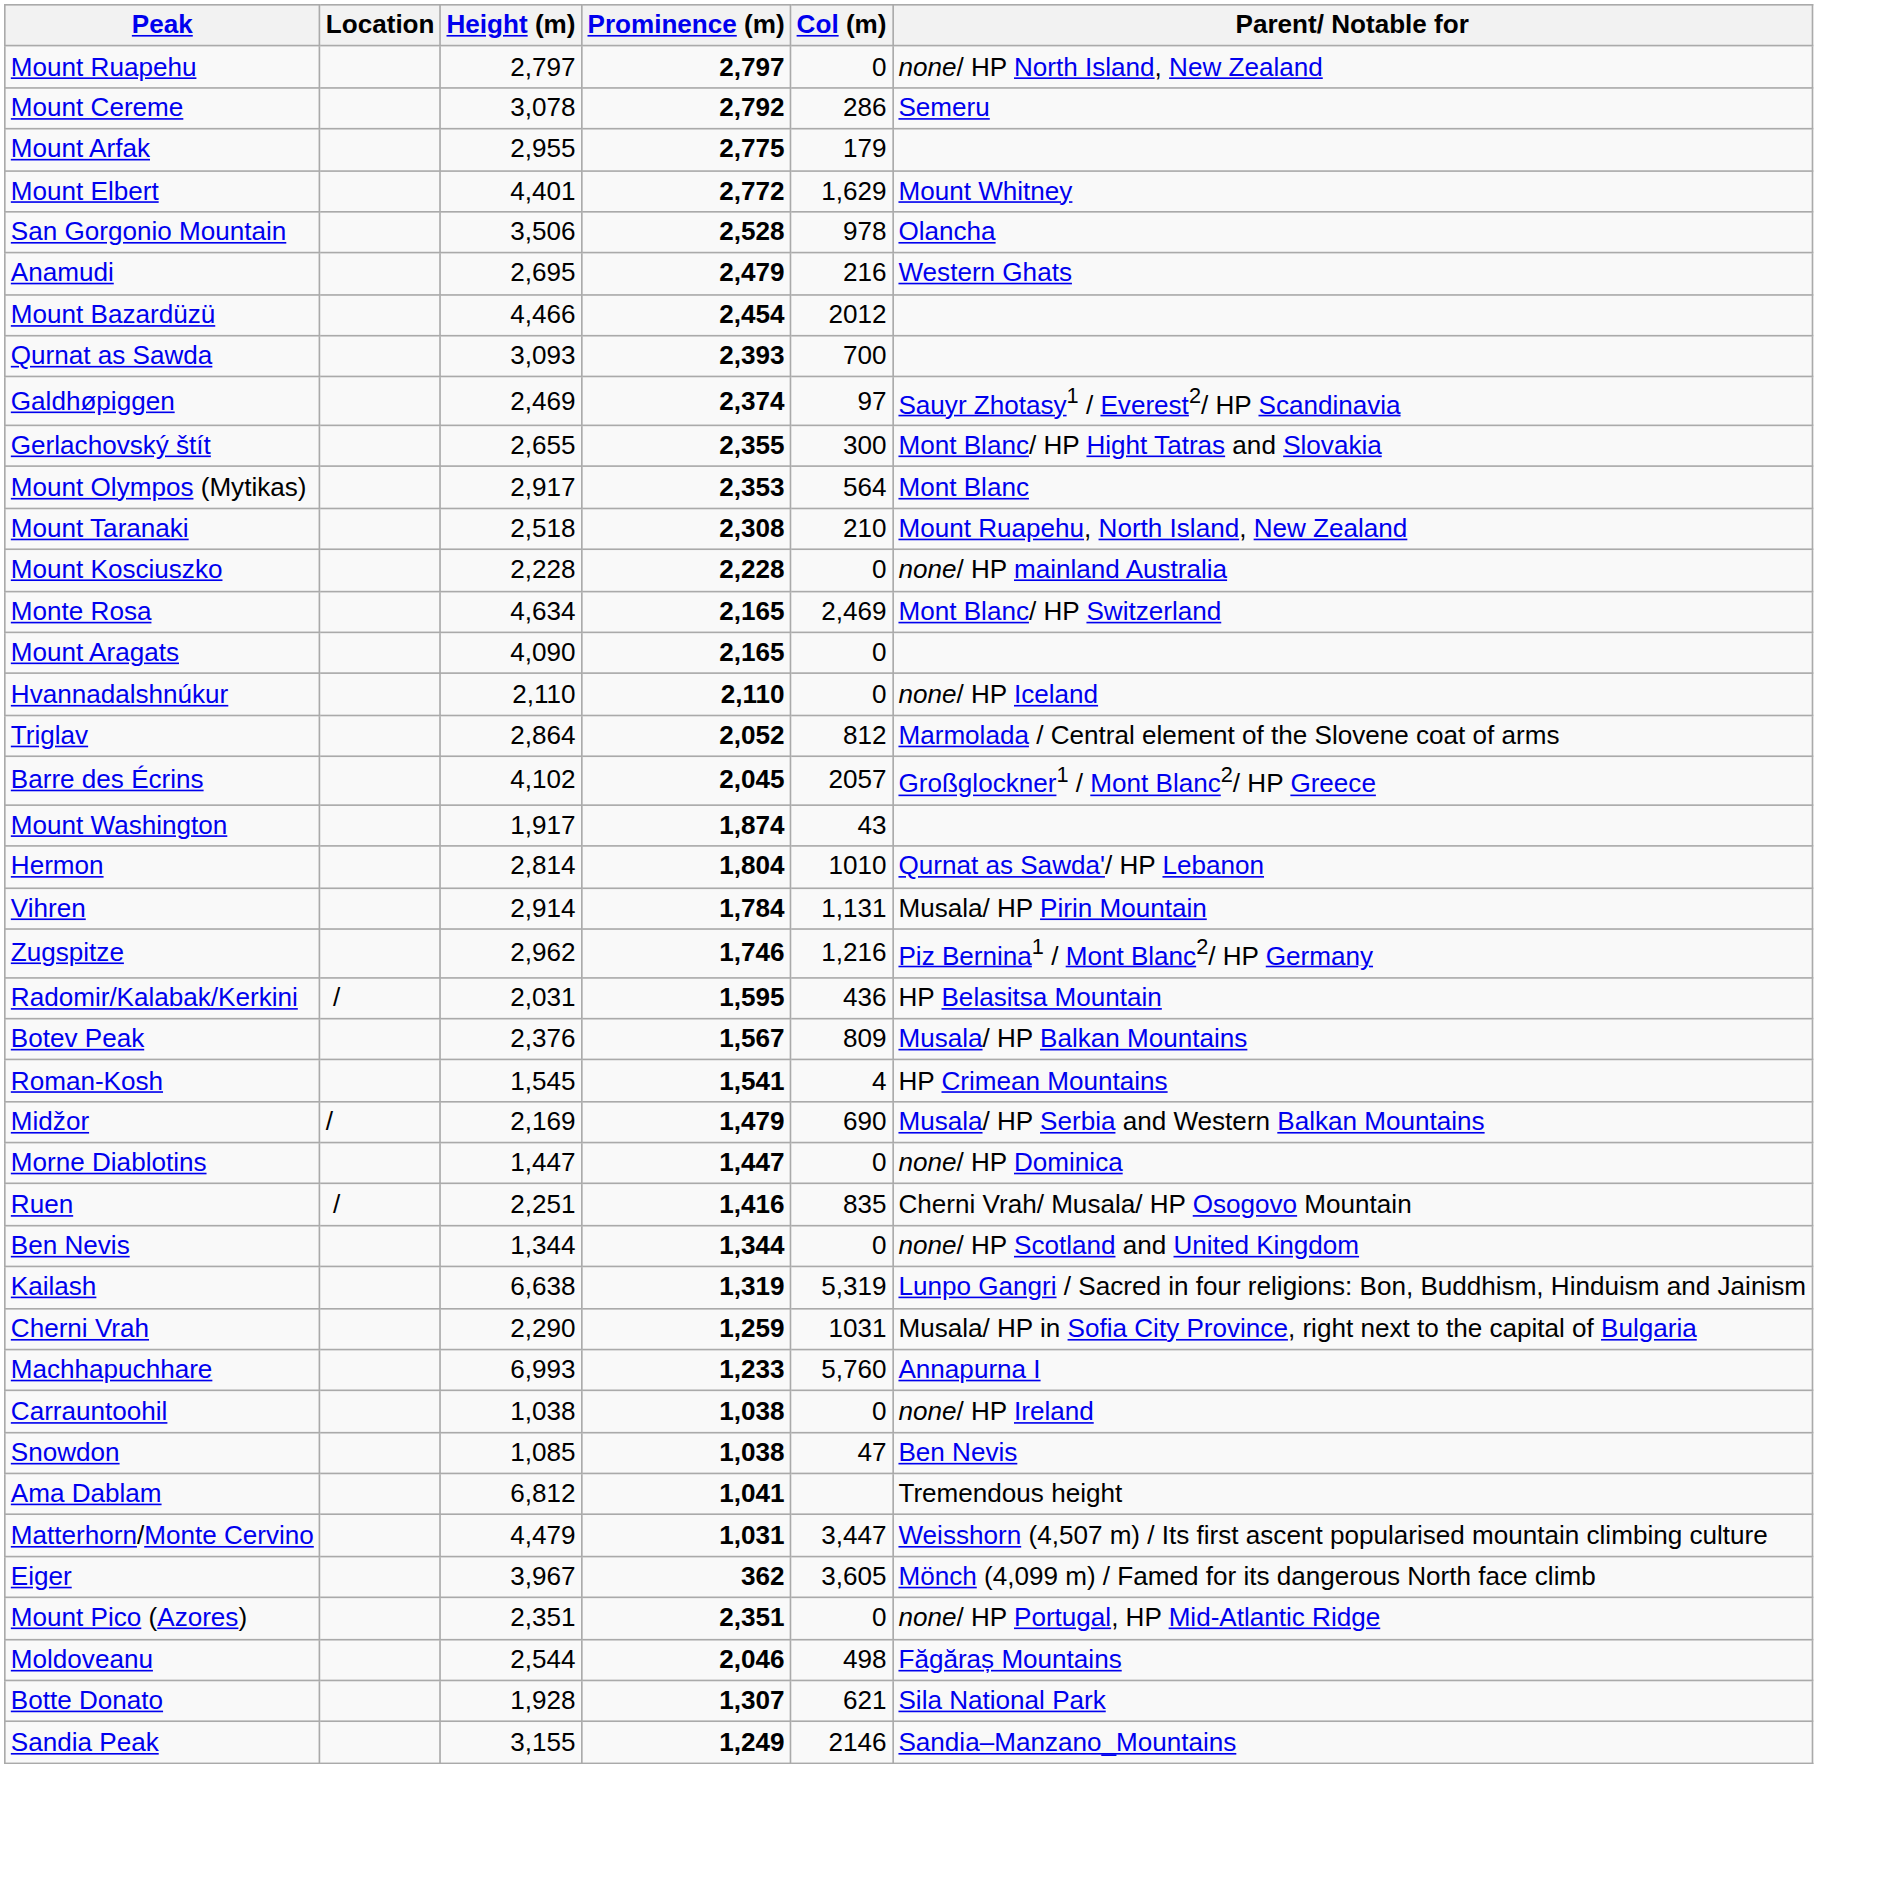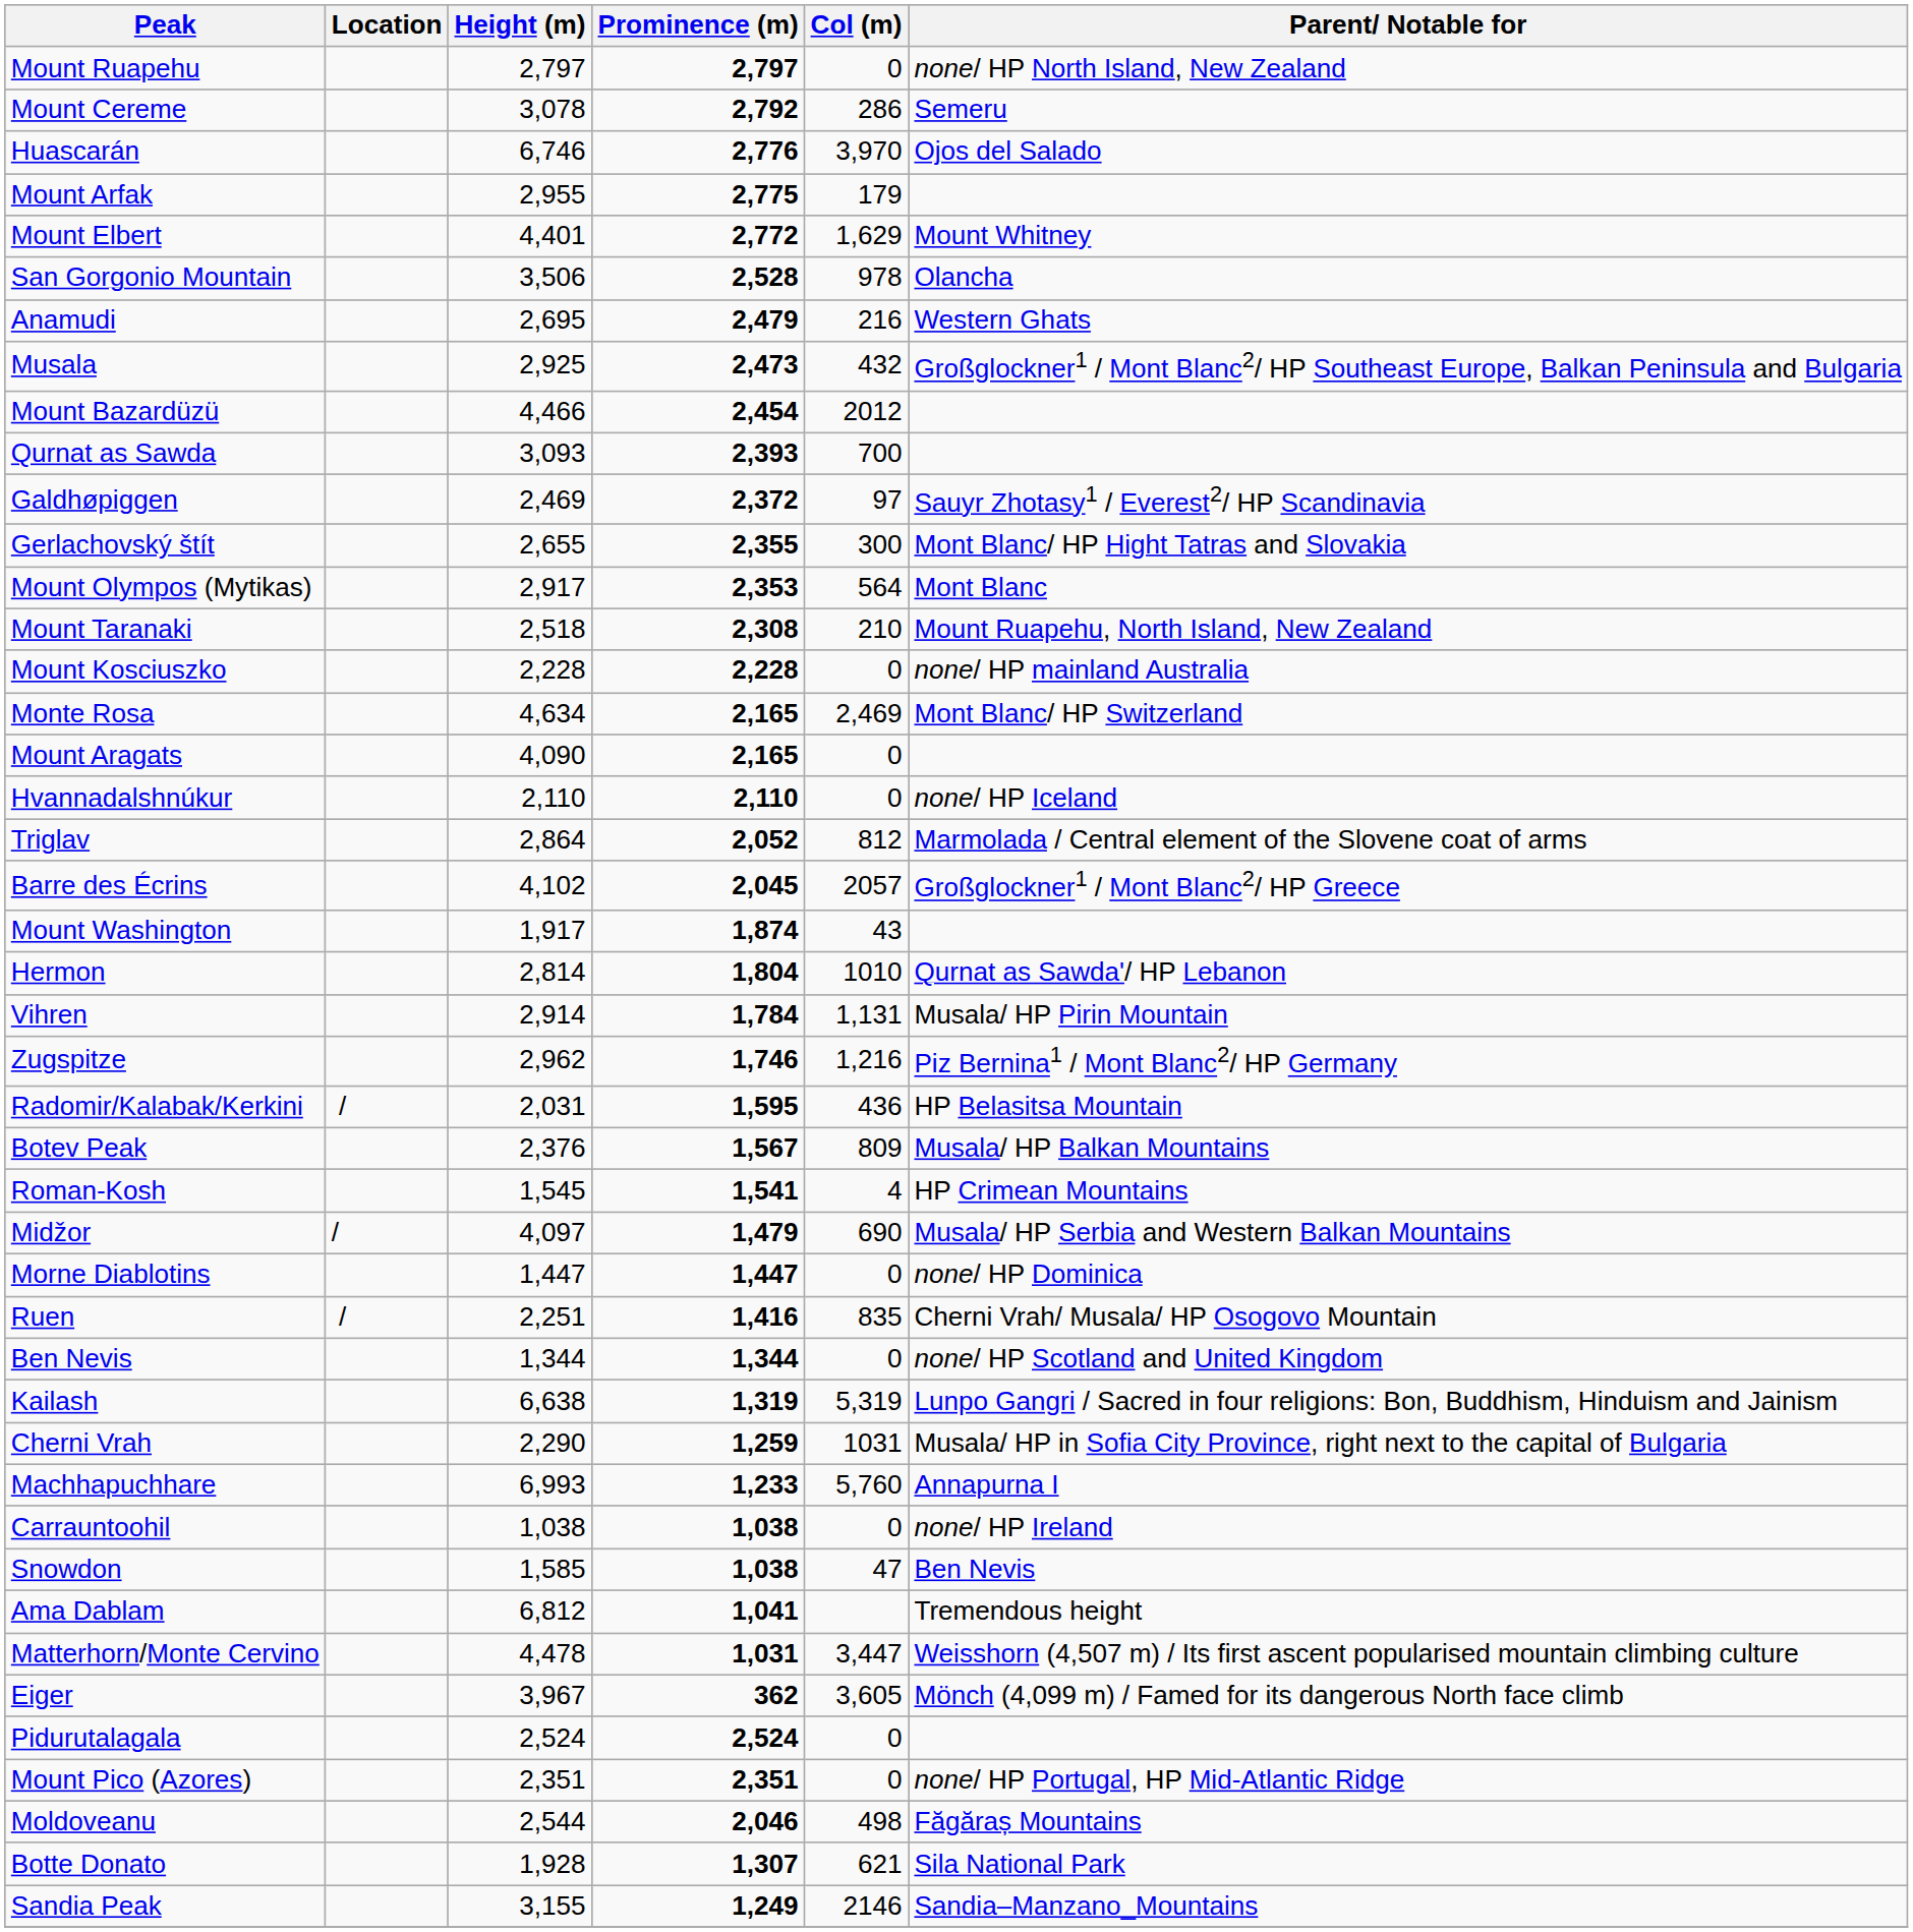 <table class="wikitable sortable">
 <tr>
 <th><a href='#'>Peak</a></th>
 <th>Location</th>
 <th><a href='#'>Height</a> (m)</th>
 <th><a href='#'>Prominence</a> (m)</th>
 <th><a href='#'>Col</a> (m)</th>
 <th>Parent/ Notable for</th>
 </tr>
 <tr>
 <td><a href='#'>Mount Ruapehu</a></td>
 <td></td>
 <td align=right>2,797</td>
 <td align=right><strong>2,797</strong></td>
 <td align=right>0</td>
 <td><em>none</em>/ HP <a href='#'>North Island</a>, <a href='#'>New Zealand</a></td>
 </tr>
 <tr>
 <td><a href='#'>Mount Cereme</a></td>
 <td></td>
 <td align=right>3,078</td>
 <td align=right><strong>2,792</strong></td>
 <td align=right>286</td>
 <td><a href='#'>Semeru</a></td>
+</tr>
+<tr>
+<td><a href='#'>Huascarán</a></td>
+<td></td>
+<td align=right>6,746 </td>
+<td align=right><strong>2,776</strong> </td>
+<td align=right>3,970</td>
+<td><a href='#'>Ojos del Salado</a></td>
 </tr>
 <tr>
 <td><a href='#'>Mount Arfak</a></td>
 <td></td>
 <td align=right>2,955</td>
 <td align=right><strong>2,775</strong></td>
 <td align=right>179</td>
 <td></td>
 </tr>
 <tr>
 <td><a href='#'>Mount Elbert</a></td>
 <td></td>
 <td align=right>4,401</td>
 <td align=right><strong>2,772</strong></td>
 <td align=right>1,629</td>
 <td><a href='#'>Mount Whitney</a></td>
 </tr>
 <tr>
 <td><a href='#'>San Gorgonio Mountain</a></td>
 <td></td>
 <td align=right>3,506</td>
 <td align=right><strong>2,528</strong></td>
 <td align=right>978</td>
 <td><a href='#'>Olancha</a></td>
 </tr>
 <tr>
 <td><a href='#'>Anamudi</a></td>
 <td></td>
 <td align=right>2,695</td>
 <td align=right><strong>2,479</strong></td>
 <td align=right>216</td>
 <td><a href='#'>Western Ghats</a></td>
 </tr>
 <tr>
+<td><a href='#'>Musala</a></td>
+<td></td>
+<td align=right>2,925</td>
+<td align=right><strong>2,473</strong></td>
+<td align=right>432</td>
+<td><a href='#'>Großglockner</a><sup>1</sup> / <a href='#'>Mont Blanc</a><sup>2</sup>/ HP <a href='#'>Southeast Europe</a>, <a href='#'>Balkan Peninsula</a> and <a href='#'>Bulgaria</a></td>
+</tr>
+<tr>
 <td><a href='#'>Mount Bazardüzü</a></td>
 <td><br></td>
 <td align=right>4,466</td>
 <td align=right><strong>2,454</strong></td>
 <td align=right>2012</td>
 <td></td>
 </tr>
 <tr>
 <td><a href='#'>Qurnat as Sawda</a></td>
 <td></td>
 <td align=right>3,093</td>
 <td align=right><strong>2,393</strong></td>
 <td align=right>700</td>
 <td></td>
 </tr>
 <tr>
 <td><a href='#'>Galdhøpiggen</a></td>
 <td></td>
 <td align=right>2,469</td>
-<td align=right><strong>2,374</strong></td>
+<td align=right><strong>2,372</strong></td>
 <td align=right>97</td>
 <td><a href='#'>Sauyr Zhotasy</a><sup>1</sup> / <a href='#'>Everest</a><sup>2</sup>/ HP <a href='#'>Scandinavia</a></td>
 </tr>
 <tr>
 <td><a href='#'>Gerlachovský štít</a></td>
 <td></td>
 <td align=right>2,655</td>
 <td align=right><strong>2,355</strong></td>
 <td align=right>300</td>
 <td><a href='#'>Mont Blanc</a>/ HP <a href='#'>Hight Tatras</a> and <a href='#'>Slovakia</a></td>
 </tr>
 <tr>
 <td><a href='#'>Mount Olympos</a> (Mytikas)</td>
 <td></td>
 <td align=right>2,917</td>
 <td align=right><strong>2,353</strong></td>
 <td align=right>564</td>
 <td><a href='#'>Mont Blanc</a></td>
 </tr>
 <tr>
 <td><a href='#'>Mount Taranaki</a></td>
 <td></td>
 <td align=right>2,518</td>
 <td align=right><strong>2,308</strong></td>
 <td align=right>210</td>
 <td><a href='#'>Mount Ruapehu</a>, <a href='#'>North Island</a>, <a href='#'>New Zealand</a></td>
 </tr>
 <tr>
 <td><a href='#'>Mount Kosciuszko</a></td>
 <td></td>
 <td align=right>2,228</td>
 <td align=right><strong>2,228</strong></td>
 <td align=right>0</td>
 <td><em>none</em>/ HP <a href='#'>mainland Australia</a></td>
 </tr>
 <tr>
 <td><a href='#'>Monte Rosa</a></td>
 <td> </td>
 <td align=right>4,634</td>
 <td align=right><strong>2,165</strong></td>
 <td align=right>2,469</td>
 <td><a href='#'>Mont Blanc</a>/ HP <a href='#'>Switzerland</a></td>
 </tr>
 <tr>
 <td><a href='#'>Mount Aragats</a></td>
 <td></td>
 <td align=right>4,090</td>
 <td align=right><strong>2,165</strong></td>
 <td align=right>0</td>
 <td></td>
 </tr>
 <tr>
 <td><a href='#'>Hvannadalshnúkur</a></td>
 <td></td>
 <td align=right>2,110</td>
 <td align=right><strong>2,110</strong></td>
 <td align=right>0</td>
 <td><em>none</em>/ HP <a href='#'>Iceland</a></td>
 </tr>
 <tr>
 <td><a href='#'>Triglav</a></td>
 <td></td>
 <td align=right>2,864</td>
 <td align=right><strong>2,052</strong></td>
 <td align=right>812</td>
 <td><a href='#'>Marmolada</a> / Central element of the Slovene coat of arms</td>
 </tr>
 <tr>
 <td><a href='#'>Barre des Écrins</a></td>
 <td></td>
 <td align=right>4,102</td>
 <td align=right><strong>2,045</strong></td>
 <td align=right>2057</td>
 <td><a href='#'>Großglockner</a><sup>1</sup> / <a href='#'>Mont Blanc</a><sup>2</sup>/ HP <a href='#'>Greece</a></td>
 </tr>
 <tr>
 <td><a href='#'>Mount Washington</a></td>
 <td></td>
 <td align=right>1,917</td>
 <td align=right><strong>1,874</strong></td>
 <td align=right>43</td>
 <td></td>
 </tr>
 <tr>
 <td><a href='#'>Hermon</a></td>
 <td> <br></td>
 <td align=right>2,814</td>
 <td align=right><strong>1,804</strong></td>
 <td align=right>1010</td>
 <td><a href='#'>Qurnat as Sawda'</a>/ HP <a href='#'>Lebanon</a></td>
 </tr>
 <tr>
 <td><a href='#'>Vihren</a></td>
 <td></td>
 <td align=right>2,914</td>
 <td align=right><strong>1,784</strong></td>
 <td align=right>1,131</td>
 <td>Musala/ HP <a href='#'>Pirin Mountain</a></td>
 </tr>
 <tr>
 <td><a href='#'>Zugspitze</a></td>
 <td> </td>
 <td align=right>2,962</td>
 <td align=right><strong>1,746</strong></td>
 <td align=right>1,216</td>
 <td><a href='#'>Piz Bernina</a><sup>1</sup> / <a href='#'>Mont Blanc</a><sup>2</sup>/ HP <a href='#'>Germany</a></td>
 </tr>
 <tr>
 <td><a href='#'>Radomir/Kalabak/Kerkini</a></td>
 <td> / </td>
 <td align=right>2,031</td>
 <td align=right><strong>1,595</strong></td>
 <td align=right>436</td>
 <td>HP <a href='#'>Belasitsa Mountain</a></td>
 </tr>
 <tr>
 <td><a href='#'>Botev Peak</a></td>
 <td></td>
 <td align=right>2,376</td>
 <td align=right><strong>1,567</strong></td>
 <td align=right>809</td>
 <td><a href='#'>Musala</a>/ HP <a href='#'>Balkan Mountains</a></td>
 </tr>
 <tr>
 <td><a href='#'>Roman-Kosh</a></td>
 <td></td>
 <td align=right>1,545</td>
 <td align=right><strong>1,541</strong></td>
 <td align=right>4</td>
 <td>HP <a href='#'>Crimean Mountains</a></td>
 </tr>
 <tr>
 <td><a href='#'>Midžor</a></td>
 <td>/</td>
-<td align=right>2,169</td>
+<td align=right>4,097</td>
 <td align=right><strong>1,479</strong></td>
 <td align=right>690</td>
 <td><a href='#'>Musala</a>/ HP <a href='#'>Serbia</a> and Western <a href='#'>Balkan Mountains</a></td>
 </tr>
 <tr>
 <td><a href='#'>Morne Diablotins</a></td>
 <td></td>
 <td align=right>1,447</td>
 <td align=right><strong>1,447</strong></td>
 <td align=right>0</td>
 <td><em>none</em>/ HP <a href='#'>Dominica</a></td>
 </tr>
 <tr>
 <td><a href='#'>Ruen</a></td>
 <td> / </td>
 <td align=right>2,251</td>
 <td align=right><strong>1,416</strong></td>
 <td align=right>835</td>
 <td>Cherni Vrah/ Musala/ HP <a href='#'>Osogovo</a> Mountain</td>
 </tr>
 <tr>
 <td><a href='#'>Ben Nevis</a></td>
 <td></td>
 <td align=right>1,344</td>
 <td align=right><strong>1,344</strong></td>
 <td align=right>0</td>
 <td><em>none</em>/ HP <a href='#'>Scotland</a> and <a href='#'>United Kingdom</a></td>
 </tr>
 <tr>
 <td><a href='#'>Kailash</a></td>
 <td></td>
 <td align=right>6,638</td>
 <td align=right><strong>1,319</strong></td>
 <td align=right>5,319</td>
 <td><a href='#'>Lunpo Gangri</a> / Sacred in four religions: Bon, Buddhism, Hinduism and Jainism</td>
 </tr>
 <tr>
 <td><a href='#'>Cherni Vrah</a></td>
 <td></td>
 <td align=right>2,290</td>
 <td align=right><strong>1,259</strong></td>
 <td align=right>1031</td>
 <td>Musala/ HP in <a href='#'>Sofia City Province</a>, right next to the capital of <a href='#'>Bulgaria</a></td>
 </tr>
 <tr>
 <td><a href='#'>Machhapuchhare</a></td>
 <td></td>
 <td align=right>6,993</td>
 <td align=right><strong>1,233</strong></td>
 <td align=right>5,760</td>
 <td><a href='#'>Annapurna I</a></td>
 </tr>
 <tr>
 <td><a href='#'>Carrauntoohil</a></td>
 <td></td>
 <td align=right>1,038</td>
 <td align=right><strong>1,038</strong></td>
 <td align=right>0</td>
 <td><em>none</em>/ HP <a href='#'>Ireland</a></td>
 </tr>
 <tr>
 <td><a href='#'>Snowdon</a></td>
 <td></td>
-<td align=right>1,085</td>
+<td align=right>1,585</td>
 <td align=right><strong>1,038</strong></td>
 <td align=right>47</td>
 <td><a href='#'>Ben Nevis</a></td>
 </tr>
 <tr>
 <td><a href='#'>Ama Dablam</a></td>
 <td></td>
 <td align=right>6,812</td>
 <td align=right><strong>1,041</strong></td>
 <td align=right></td>
 <td>Tremendous height</td>
 </tr>
 <tr>
 <td><a href='#'>Matterhorn</a>/<a href='#'>Monte Cervino</a></td>
 <td> </td>
-<td align=right>4,479</td>
+<td align=right>4,478</td>
 <td align=right><strong>1,031</strong></td>
 <td align=right>3,447</td>
 <td><a href='#'>Weisshorn</a> (4,507 m) / Its first ascent popularised mountain climbing culture</td>
 </tr>
 <tr>
 <td><a href='#'>Eiger</a></td>
 <td></td>
 <td align=right>3,967</td>
 <td align=right><strong>362</strong></td>
 <td align=right>3,605</td>
 <td><a href='#'>Mönch</a> (4,099 m) / Famed for its dangerous North face climb</td>
+</tr>
+<tr>
+<td><a href='#'>Pidurutalagala</a></td>
+<td></td>
+<td align=right>2,524</td>
+<td align=right><strong>2,524</strong></td>
+<td align=right>0</td>
+<td></td>
 </tr>
 <tr>
 <td><a href='#'>Mount Pico</a> (<a href='#'>Azores</a>)</td>
 <td></td>
 <td align=right>2,351</td>
 <td align=right><strong>2,351</strong></td>
 <td align=right>0</td>
 <td><em>none</em>/ HP <a href='#'>Portugal</a>, HP <a href='#'>Mid-Atlantic Ridge</a></td>
 </tr>
 <tr>
 <td><a href='#'>Moldoveanu</a></td>
 <td></td>
 <td align=right>2,544</td>
 <td align=right><strong>2,046</strong></td>
 <td align=right>498</td>
 <td><a href='#'>Făgăraș Mountains</a></td>
 </tr>
 <tr>
 <td><a href='#'>Botte Donato</a></td>
 <td></td>
 <td align=right>1,928</td>
 <td align=right><strong>1,307</strong></td>
 <td align=right>621</td>
 <td><a href='#'>Sila National Park</a></td>
 </tr>
 <tr>
 <td><a href='#'>Sandia Peak</a></td>
 <td></td>
 <td align=right>3,155</td>
 <td align=right><strong>1,249</strong></td>
 <td align=right>2146</td>
 <td><a href='#'>Sandia–Manzano_Mountains</a></td>
 </tr>
 <tr>
 </tr>
 </table>
